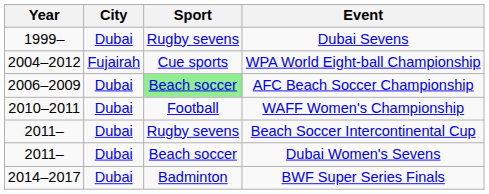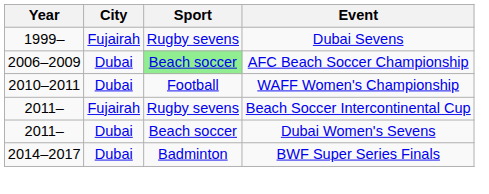 <table class="wikitable sortable" style="text-align:center;">
 <tr>
 <th>Year</th>
 <th>City</th>
 <th>Sport</th>
 <th>Event</th>
 </tr>
 <tr>
 <td>1999–</td>
-<td><a href='#'>Dubai</a></td>
+<td><a href='#'>Fujairah</a></td>
 <td><a href='#'>Rugby sevens</a></td>
 <td><a href='#'>Dubai Sevens</a></td>
-</tr>
-<tr>
-<td>2004–2012</td>
-<td><a href='#'>Fujairah</a></td>
-<td><a href='#'>Cue sports</a></td>
-<td><a href='#'>WPA World Eight-ball Championship</a></td>
 </tr>
 <tr>
 <td>2006–2009</td>
 <td><a href='#'>Dubai</a></td>
 <td style="background: lightgreen;"><a href='#'>Beach soccer</a></td>
 <td><a href='#'>AFC Beach Soccer Championship</a></td>
 </tr>
 <tr>
 <td>2010–2011</td>
 <td><a href='#'>Dubai</a></td>
 <td><a href='#'>Football</a></td>
 <td><a href='#'>WAFF Women's Championship</a></td>
 </tr>
 <tr>
 <td>2011–</td>
-<td><a href='#'>Dubai</a></td>
+<td><a href='#'>Fujairah</a></td>
 <td><a href='#'>Rugby sevens</a></td>
 <td><a href='#'>Beach Soccer Intercontinental Cup</a></td>
 </tr>
 <tr>
 <td>2011–</td>
 <td><a href='#'>Dubai</a></td>
 <td><a href='#'>Beach soccer</a></td>
 <td><a href='#'>Dubai Women's Sevens</a></td>
 </tr>
 <tr>
 <td>2014–2017</td>
 <td><a href='#'>Dubai</a></td>
 <td><a href='#'>Badminton</a></td>
 <td><a href='#'>BWF Super Series Finals</a></td>
 </tr>
 </table>
